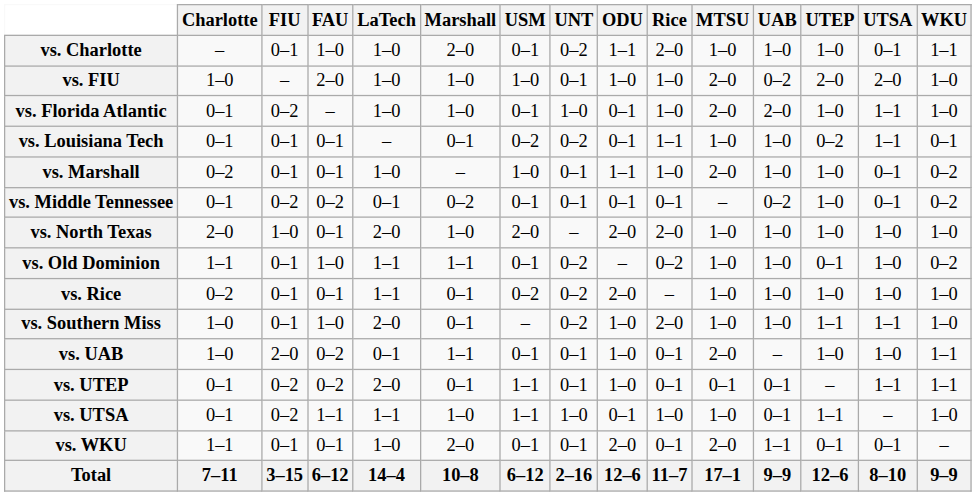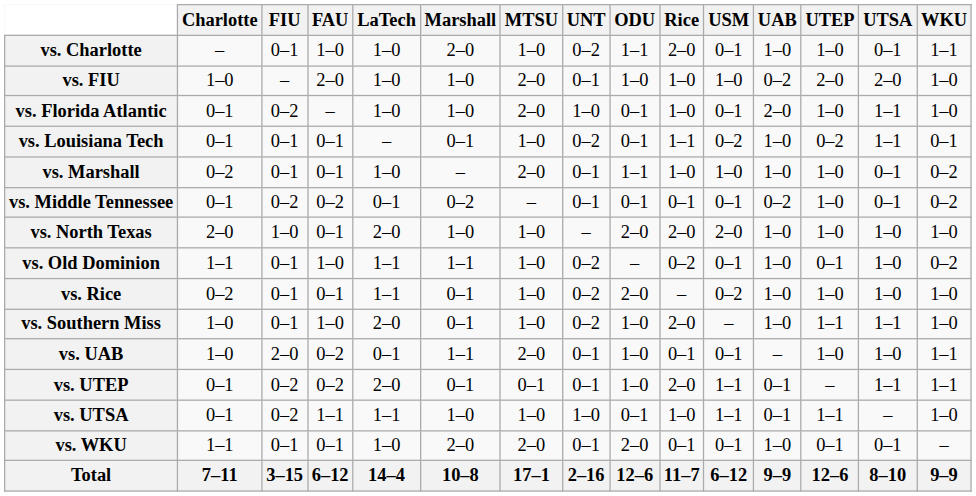 <table class="wikitable" style="white-space:nowrap;font-size:90%;">
 <tr>
 <th colspan=1 style="background:white; border-top-style:hidden; border-left-style:hidden;"   width=75> </th>
 <th style=>Charlotte</th>
 <th style=>FIU</th>
 <th style=>FAU</th>
 <th style=>LaTech</th>
 <th style=>Marshall</th>
-<th style=>USM</th>
+<th style=>MTSU</th>
 <th style=>UNT</th>
 <th style=>ODU</th>
 <th style=>Rice</th>
-<th style=>MTSU</th>
+<th style=>USM</th>
 <th style=>UAB</th>
 <th style=>UTEP</th>
 <th style=>UTSA</th>
 <th style=>WKU</th>
 </tr>
 <tr style="text-align:center;">
 <th>vs. Charlotte</th>
 <td>–</td>
 <td>0–1</td>
 <td>1–0</td>
 <td>1–0</td>
 <td>2–0</td>
-<td>0–1</td>
+<td>1–0</td>
 <td>0–2</td>
 <td>1–1</td>
 <td>2–0</td>
-<td>1–0</td>
+<td>0–1</td>
 <td>1–0</td>
 <td>1–0</td>
 <td>0–1</td>
 <td>1–1</td>
 </tr>
 <tr style="text-align:center;">
 <th>vs. FIU</th>
 <td>1–0</td>
 <td>–</td>
 <td>2–0</td>
 <td>1–0</td>
 <td>1–0</td>
-<td>1–0</td>
+<td>2–0</td>
 <td>0–1</td>
 <td>1–0</td>
 <td>1–0</td>
-<td>2–0</td>
+<td>1–0</td>
 <td>0–2</td>
 <td>2–0</td>
 <td>2–0</td>
 <td>1–0</td>
 </tr>
 <tr style="text-align:center;">
 <th>vs. Florida Atlantic</th>
 <td>0–1</td>
 <td>0–2</td>
 <td>–</td>
 <td>1–0</td>
 <td>1–0</td>
+<td>2–0</td>
+<td>1–0</td>
 <td>0–1</td>
 <td>1–0</td>
 <td>0–1</td>
-<td>1–0</td>
-<td>2–0</td>
 <td>2–0</td>
 <td>1–0</td>
 <td>1–1</td>
 <td>1–0</td>
 </tr>
 <tr style="text-align:center;">
 <th>vs. Louisiana Tech</th>
 <td>0–1</td>
 <td>0–1</td>
 <td>0–1</td>
 <td>–</td>
 <td>0–1</td>
-<td>0–2</td>
+<td>1–0</td>
 <td>0–2</td>
 <td>0–1</td>
 <td>1–1</td>
-<td>1–0</td>
+<td>0–2</td>
 <td>1–0</td>
 <td>0–2</td>
 <td>1–1</td>
 <td>0–1</td>
 </tr>
 <tr style="text-align:center;">
 <th>vs. Marshall</th>
 <td>0–2</td>
 <td>0–1</td>
 <td>0–1</td>
 <td>1–0</td>
 <td>–</td>
-<td>1–0</td>
+<td>2–0</td>
 <td>0–1</td>
 <td>1–1</td>
 <td>1–0</td>
-<td>2–0</td>
+<td>1–0</td>
 <td>1–0</td>
 <td>1–0</td>
 <td>0–1</td>
 <td>0–2</td>
 </tr>
 <tr style="text-align:center;">
 <th>vs. Middle Tennessee</th>
 <td>0–1</td>
 <td>0–2</td>
 <td>0–2</td>
 <td>0–1</td>
 <td>0–2</td>
+<td>–</td>
 <td>0–1</td>
 <td>0–1</td>
 <td>0–1</td>
 <td>0–1</td>
-<td>–</td>
 <td>0–2</td>
 <td>1–0</td>
 <td>0–1</td>
 <td>0–2</td>
 </tr>
 <tr style="text-align:center;">
 <th>vs. North Texas</th>
 <td>2–0</td>
 <td>1–0</td>
 <td>0–1</td>
 <td>2–0</td>
 <td>1–0</td>
-<td>2–0</td>
+<td>1–0</td>
 <td>–</td>
 <td>2–0</td>
 <td>2–0</td>
-<td>1–0</td>
+<td>2–0</td>
 <td>1–0</td>
 <td>1–0</td>
 <td>1–0</td>
 <td>1–0</td>
 </tr>
 <tr style="text-align:center;">
 <th>vs. Old Dominion</th>
 <td>1–1</td>
 <td>0–1</td>
 <td>1–0</td>
 <td>1–1</td>
 <td>1–1</td>
-<td>0–1</td>
+<td>1–0</td>
 <td>0–2</td>
 <td>–</td>
 <td>0–2</td>
-<td>1–0</td>
+<td>0–1</td>
 <td>1–0</td>
 <td>0–1</td>
 <td>1–0</td>
 <td>0–2</td>
 </tr>
 <tr style="text-align:center;">
 <th>vs. Rice</th>
 <td>0–2</td>
 <td>0–1</td>
 <td>0–1</td>
 <td>1–1</td>
 <td>0–1</td>
-<td>0–2</td>
+<td>1–0</td>
 <td>0–2</td>
 <td>2–0</td>
 <td>–</td>
-<td>1–0</td>
+<td>0–2</td>
 <td>1–0</td>
 <td>1–0</td>
 <td>1–0</td>
 <td>1–0</td>
 </tr>
 <tr style="text-align:center;">
 <th>vs. Southern Miss</th>
 <td>1–0</td>
 <td>0–1</td>
 <td>1–0</td>
 <td>2–0</td>
 <td>0–1</td>
-<td>–</td>
+<td>1–0</td>
 <td>0–2</td>
 <td>1–0</td>
 <td>2–0</td>
-<td>1–0</td>
+<td>–</td>
 <td>1–0</td>
 <td>1–1</td>
 <td>1–1</td>
 <td>1–0</td>
 </tr>
 <tr style="text-align:center;">
 <th>vs. UAB</th>
 <td>1–0</td>
 <td>2–0</td>
 <td>0–2</td>
 <td>0–1</td>
 <td>1–1</td>
-<td>0–1</td>
+<td>2–0</td>
 <td>0–1</td>
 <td>1–0</td>
 <td>0–1</td>
-<td>2–0</td>
+<td>0–1</td>
 <td>–</td>
 <td>1–0</td>
 <td>1–0</td>
 <td>1–1</td>
 </tr>
 <tr style="text-align:center;">
 <th>vs. UTEP</th>
 <td>0–1</td>
 <td>0–2</td>
 <td>0–2</td>
 <td>2–0</td>
 <td>0–1</td>
-<td>1–1</td>
+<td>0–1</td>
 <td>0–1</td>
 <td>1–0</td>
-<td>0–1</td>
-<td>0–1</td>
+<td>2–0</td>
+<td>1–1</td>
 <td>0–1</td>
 <td>–</td>
 <td>1–1</td>
 <td>1–1</td>
 </tr>
 <tr style="text-align:center;">
 <th>vs. UTSA</th>
 <td>0–1</td>
 <td>0–2</td>
 <td>1–1</td>
 <td>1–1</td>
 <td>1–0</td>
-<td>1–1</td>
+<td>1–0</td>
 <td>1–0</td>
 <td>0–1</td>
 <td>1–0</td>
-<td>1–0</td>
+<td>1–1</td>
 <td>0–1</td>
 <td>1–1</td>
 <td>–</td>
 <td>1–0</td>
 </tr>
 <tr style="text-align:center;">
 <th>vs. WKU</th>
 <td>1–1</td>
 <td>0–1</td>
 <td>0–1</td>
 <td>1–0</td>
 <td>2–0</td>
-<td>0–1</td>
+<td>2–0</td>
 <td>0–1</td>
 <td>2–0</td>
 <td>0–1</td>
-<td>2–0</td>
-<td>1–1</td>
+<td>0–1</td>
+<td>1–0</td>
 <td>0–1</td>
 <td>0–1</td>
 <td>–<br></td>
 </tr>
 <tr style="text-align:center;">
 <th>Total</th>
 <th>7–11</th>
 <th>3–15</th>
 <th>6–12</th>
 <th>14–4</th>
 <th>10–8</th>
-<th>6–12</th>
+<th>17–1</th>
 <th>2–16</th>
 <th>12–6</th>
 <th>11–7</th>
-<th>17–1</th>
+<th>6–12</th>
 <th>9–9</th>
 <th>12–6</th>
 <th>8–10</th>
 <th>9–9</th>
 </tr>
 </table>
